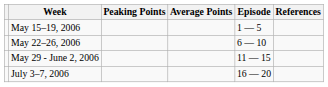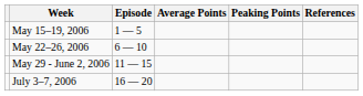 <table class="wikitable">
 <tr>
 <th></th>
 <th>Week</th>
+<th>Episode</th>
+<th>Average Points</th>
 <th>Peaking Points</th>
-<th>Average Points</th>
-<th>Episode</th>
 <th>References</th>
 </tr>
 <tr>
 <td></td>
 <td>May 15–19, 2006</td>
+<td>1 — 5</td>
 <td></td>
 <td></td>
-<td>1 — 5</td>
 <td></td>
 </tr>
 <tr>
 <td></td>
 <td>May 22–26, 2006</td>
+<td>6 — 10</td>
 <td></td>
 <td></td>
-<td>6 — 10</td>
 <td></td>
 </tr>
 <tr>
 <td></td>
 <td>May 29 - June 2, 2006</td>
+<td>11 — 15</td>
 <td></td>
 <td></td>
-<td>11 — 15</td>
 <td></td>
 </tr>
 <tr>
 <td></td>
 <td>July 3–7, 2006</td>
+<td>16 — 20</td>
 <td></td>
 <td></td>
-<td>16 — 20</td>
 <td></td>
 </tr>
 </table>
